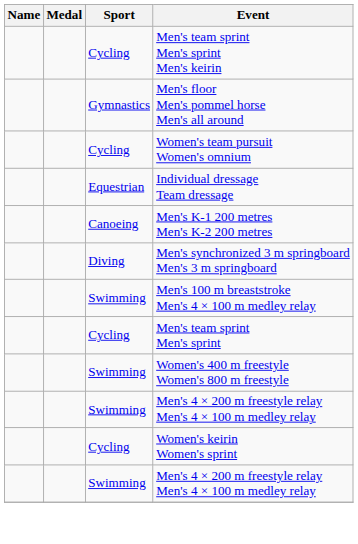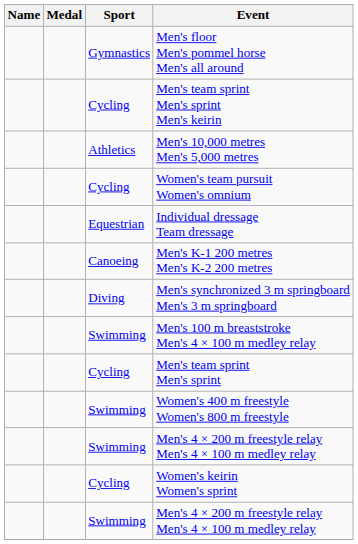 <table class="wikitable sortable" style="font-size:90%">
 <tr>
 <th>Name</th>
 <th>Medal</th>
 <th>Sport</th>
 <th>Event</th>
 </tr>
 <tr>
 <td></td>
 <td><br><br></td>
+<td><a href='#'>Gymnastics</a></td>
+<td><a href='#'>Men's floor</a><br><a href='#'>Men's pommel horse</a><br><a href='#'>Men's all around</a></td>
+</tr>
+<tr>
+<td></td>
+<td><br><br></td>
 <td><a href='#'>Cycling</a></td>
 <td><a href='#'>Men's team sprint</a><br><a href='#'>Men's sprint</a><br><a href='#'>Men's keirin</a></td>
 </tr>
 <tr>
 <td></td>
-<td><br><br></td>
-<td><a href='#'>Gymnastics</a></td>
-<td><a href='#'>Men's floor</a><br><a href='#'>Men's pommel horse</a><br><a href='#'>Men's all around</a></td>
+<td><br></td>
+<td><a href='#'>Athletics</a></td>
+<td><a href='#'>Men's 10,000 metres</a><br><a href='#'>Men's 5,000 metres</a></td>
 </tr>
 <tr>
 <td></td>
 <td><br></td>
 <td><a href='#'>Cycling</a></td>
 <td><a href='#'>Women's team pursuit</a><br><a href='#'>Women's omnium</a></td>
 </tr>
 <tr>
 <td></td>
 <td><br></td>
 <td><a href='#'>Equestrian</a></td>
 <td><a href='#'>Individual dressage</a><br><a href='#'>Team dressage</a></td>
 </tr>
 <tr>
 <td></td>
 <td><br></td>
 <td><a href='#'>Canoeing</a></td>
 <td><a href='#'>Men's K-1 200 metres</a><br><a href='#'>Men's K-2 200 metres</a></td>
 </tr>
 <tr>
 <td></td>
 <td><br></td>
 <td><a href='#'>Diving</a></td>
 <td><a href='#'>Men's synchronized 3 m springboard</a><br><a href='#'>Men's 3 m springboard</a></td>
 </tr>
 <tr>
 <td></td>
 <td><br></td>
 <td><a href='#'>Swimming</a></td>
 <td><a href='#'>Men's 100 m breaststroke</a><br><a href='#'>Men's 4 × 100 m medley relay</a></td>
 </tr>
 <tr>
 <td></td>
 <td><br></td>
 <td><a href='#'>Cycling</a></td>
 <td><a href='#'>Men's team sprint</a><br><a href='#'>Men's sprint</a></td>
 </tr>
 <tr>
 <td></td>
 <td><br></td>
 <td><a href='#'>Swimming</a></td>
 <td><a href='#'>Women's 400 m freestyle</a><br><a href='#'>Women's 800 m freestyle</a></td>
 </tr>
 <tr>
 <td></td>
 <td><br></td>
 <td><a href='#'>Swimming</a></td>
 <td><a href='#'>Men's 4 × 200 m freestyle relay</a><br><a href='#'>Men's 4 × 100 m medley relay</a></td>
 </tr>
 <tr>
 <td></td>
 <td><br></td>
 <td><a href='#'>Cycling</a></td>
 <td><a href='#'>Women's keirin</a><br><a href='#'>Women's sprint</a></td>
 </tr>
 <tr>
 <td></td>
 <td><br></td>
 <td><a href='#'>Swimming</a></td>
 <td><a href='#'>Men's 4 × 200 m freestyle relay</a><br><a href='#'>Men's 4 × 100 m medley relay</a></td>
 </tr>
 <tr>
 </tr>
 </table>
